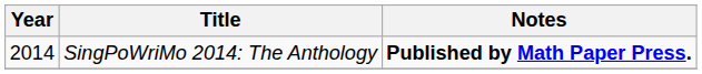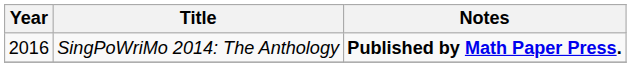 <table class="wikitable sortable">
 <tr>
 <th>Year</th>
 <th>Title</th>
 <th class="unsortable">Notes</th>
 </tr>
 <tr>
-<td>2014</td>
+<td>2016</td>
 <td><em>SingPoWriMo 2014: The Anthology</em></td>
 <td><strong>Published by <a href='#'>Math Paper Press</a>. </strong></td>
 </tr>
 <tr>
 </tr>
 </table>
